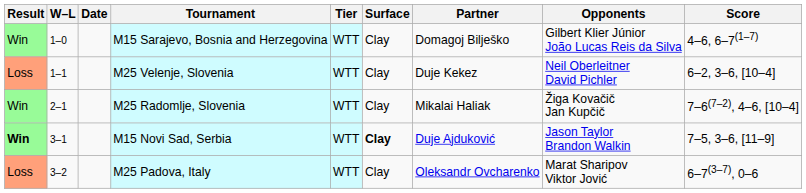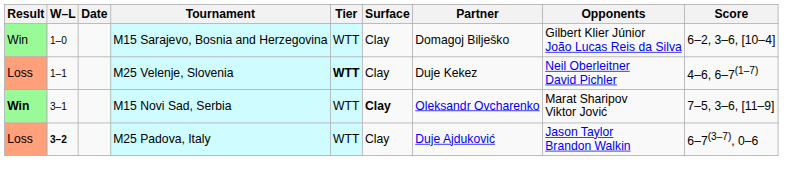 <table class="sortable wikitable">
 <tr>
 <th>Result</th>
 <th class="unsortable">W–L</th>
 <th>Date</th>
 <th>Tournament</th>
 <th>Tier</th>
 <th>Surface</th>
 <th>Partner</th>
 <th>Opponents</th>
 <th class="unsortable">Score</th>
 </tr>
 <tr>
 <td bgcolor=98fb98>Win</td>
 <td><small>1–0</small></td>
 <td></td>
 <td style="background:#cffcff;">M15 Sarajevo, Bosnia and Herzegovina</td>
 <td style="background:#cffcff;">WTT</td>
 <td>Clay</td>
 <td> Domagoj Bilješko</td>
 <td> Gilbert Klier Júnior<br> <a href='#'>João Lucas Reis da Silva</a></td>
-<td>4–6, 6–7<sup>(1–7)</sup></td>
+<td>6–2, 3–6, [10–4]</td>
 </tr>
 <tr>
 <td bgcolor=ffa07a>Loss</td>
 <td><small>1–1</small></td>
 <td></td>
 <td style="background:#cffcff;">M25 Velenje, Slovenia</td>
-<td style="background:#cffcff;">WTT</td>
+<td style="background:#cffcff;"><strong>WTT</strong></td>
 <td>Clay</td>
 <td> Duje Kekez</td>
 <td> <a href='#'>Neil Oberleitner</a><br> <a href='#'>David Pichler</a></td>
-<td>6–2, 3–6, [10–4]</td>
-</tr>
-<tr>
-<td bgcolor=98fb98>Win</td>
-<td><small>2–1</small></td>
-<td></td>
-<td style="background:#cffcff;">M25 Radomlje, Slovenia</td>
-<td style="background:#cffcff;">WTT</td>
-<td>Clay</td>
-<td> Mikalai Haliak</td>
-<td> Žiga Kovačič<br> Jan Kupčič</td>
-<td>7–6<sup>(7–2)</sup>, 4–6, [10–4]</td>
+<td>4–6, 6–7<sup>(1–7)</sup></td>
 </tr>
 <tr>
 <td bgcolor=98fb98><strong>Win</strong></td>
 <td><small>3–1</small></td>
 <td></td>
 <td style="background:#cffcff;">M15 Novi Sad, Serbia</td>
 <td style="background:#cffcff;">WTT</td>
 <td><strong>Clay</strong></td>
-<td> <a href='#'>Duje Ajduković</a></td>
-<td> <a href='#'>Jason Taylor</a><br> <a href='#'>Brandon Walkin</a></td>
+<td> <a href='#'>Oleksandr Ovcharenko</a></td>
+<td> Marat Sharipov<br> Viktor Jović</td>
 <td>7–5, 3–6, [11–9]</td>
 </tr>
 <tr>
 <td bgcolor=ffa07a>Loss</td>
-<td><small>3–2</small></td>
+<td><strong><small>3–2</small></strong></td>
 <td></td>
 <td style="background:#cffcff;">M25 Padova, Italy</td>
 <td style="background:#cffcff;">WTT</td>
 <td>Clay</td>
-<td> <a href='#'>Oleksandr Ovcharenko</a></td>
-<td> Marat Sharipov<br> Viktor Jović</td>
+<td> <a href='#'>Duje Ajduković</a></td>
+<td> <a href='#'>Jason Taylor</a><br> <a href='#'>Brandon Walkin</a></td>
 <td>6–7<sup>(3–7)</sup>, 0–6</td>
 </tr>
 </table>
